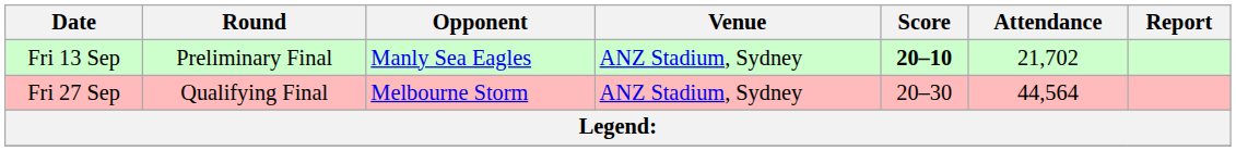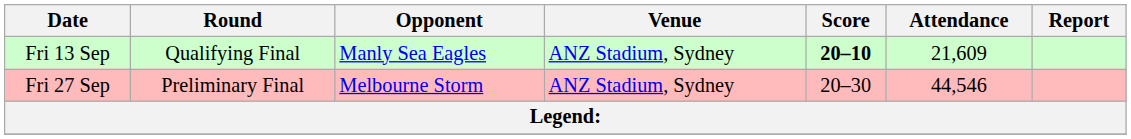 <table class="wikitable" style="font-size:100%;" width="100%">
 <tr>
 <th>Date</th>
 <th>Round</th>
 <th>Opponent</th>
 <th>Venue</th>
 <th>Score</th>
 <th>Attendance</th>
 <th>Report</th>
 </tr>
 <tr bgcolor=CCFFCC>
 <td style="text-align:center;">Fri 13 Sep</td>
-<td style="text-align:center;">Preliminary Final</td>
+<td style="text-align:center;">Qualifying Final</td>
 <td> <a href='#'>Manly Sea Eagles</a></td>
 <td><a href='#'>ANZ Stadium</a>, Sydney</td>
 <td style="text-align:center;"><strong>20–10</strong></td>
-<td style="text-align:center;">21,702</td>
+<td style="text-align:center;">21,609</td>
 <td style="text-align:center;"></td>
 </tr>
 <tr bgcolor=#FFBBBB>
 <td style="text-align:center;">Fri 27 Sep</td>
-<td style="text-align:center;">Qualifying Final</td>
+<td style="text-align:center;">Preliminary Final</td>
 <td> <a href='#'>Melbourne Storm</a></td>
 <td><a href='#'>ANZ Stadium</a>, Sydney</td>
 <td style="text-align:center;">20–30</td>
-<td style="text-align:center;">44,564</td>
+<td style="text-align:center;">44,546</td>
 <td style="text-align:center;"></td>
 </tr>
 <tr>
 <th colspan="11"><strong>Legend</strong>:      </th>
 </tr>
 <tr>
 </tr>
 </table>
